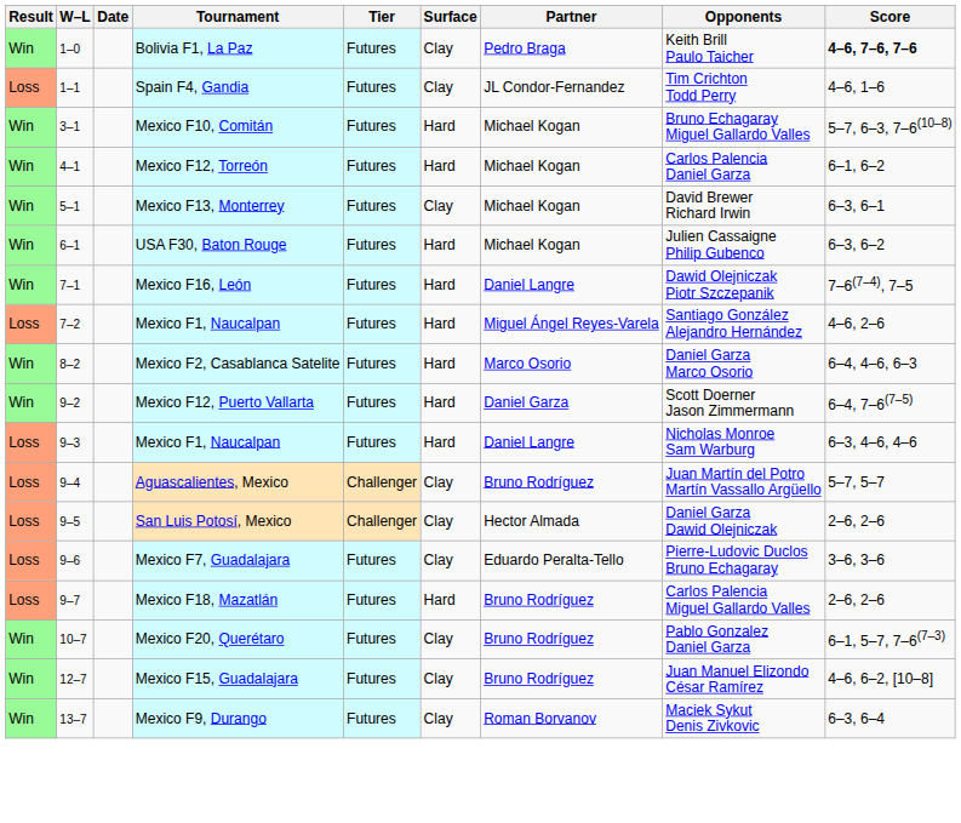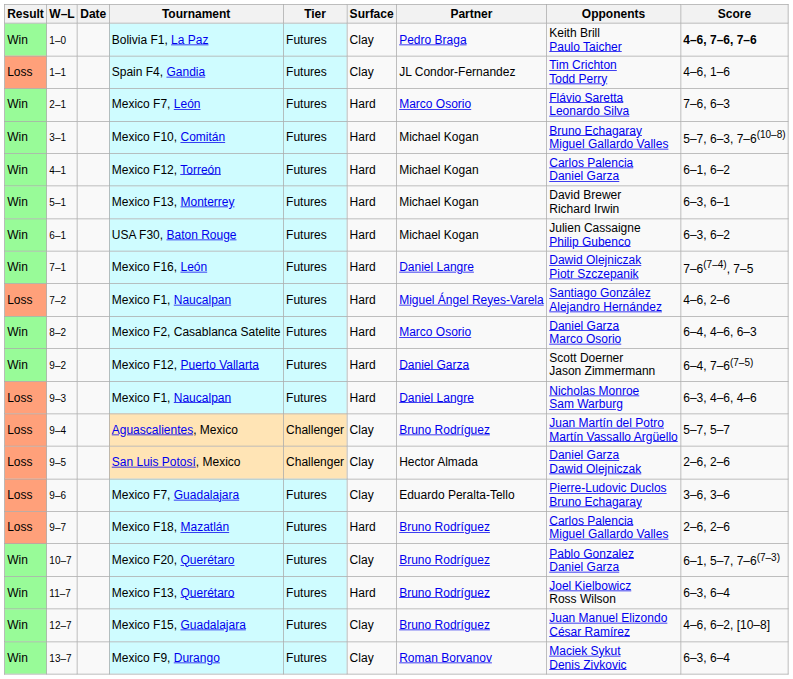 <table class="sortable wikitable">
 <tr>
 <th>Result</th>
 <th class="unsortable">W–L</th>
 <th>Date</th>
 <th>Tournament</th>
 <th>Tier</th>
 <th>Surface</th>
 <th>Partner</th>
 <th>Opponents</th>
 <th class="unsortable">Score</th>
 </tr>
 <tr>
 <td bgcolor=98FB98>Win</td>
 <td><small>1–0</small></td>
 <td></td>
 <td style="background:#cffcff;">Bolivia F1, <a href='#'>La Paz</a></td>
 <td style="background:#cffcff;">Futures</td>
 <td>Clay</td>
 <td> <a href='#'>Pedro Braga</a></td>
 <td> Keith Brill <br>  <a href='#'>Paulo Taicher</a></td>
 <td><strong>4–6, 7–6, 7–6</strong></td>
 </tr>
 <tr>
 <td bgcolor=FFA07A>Loss</td>
 <td><small>1–1</small></td>
 <td></td>
 <td style="background:#cffcff;">Spain F4, <a href='#'>Gandia</a></td>
 <td style="background:#cffcff;">Futures</td>
 <td>Clay</td>
 <td> JL Condor-Fernandez</td>
 <td> <a href='#'>Tim Crichton</a> <br>  <a href='#'>Todd Perry</a></td>
 <td>4–6, 1–6</td>
 </tr>
 <tr>
 <td bgcolor=98FB98>Win</td>
+<td><small>2–1</small></td>
+<td></td>
+<td style="background:#cffcff;">Mexico F7, <a href='#'>León</a></td>
+<td style="background:#cffcff;">Futures</td>
+<td>Hard</td>
+<td> <a href='#'>Marco Osorio</a></td>
+<td> <a href='#'>Flávio Saretta</a> <br>  <a href='#'>Leonardo Silva</a></td>
+<td>7–6, 6–3</td>
+</tr>
+<tr>
+<td bgcolor=98FB98>Win</td>
 <td><small>3–1</small></td>
 <td></td>
 <td style="background:#cffcff;">Mexico F10, <a href='#'>Comitán</a></td>
 <td style="background:#cffcff;">Futures</td>
 <td>Hard</td>
 <td> Michael Kogan</td>
 <td> <a href='#'>Bruno Echagaray</a> <br>  <a href='#'>Miguel Gallardo Valles</a></td>
 <td>5–7, 6–3, 7–6<sup>(10–8)</sup></td>
 </tr>
 <tr>
 <td bgcolor=98FB98>Win</td>
 <td><small>4–1</small></td>
 <td></td>
 <td style="background:#cffcff;">Mexico F12, <a href='#'>Torreón</a></td>
 <td style="background:#cffcff;">Futures</td>
 <td>Hard</td>
 <td> Michael Kogan</td>
 <td> <a href='#'>Carlos Palencia</a> <br>  <a href='#'>Daniel Garza</a></td>
 <td>6–1, 6–2</td>
 </tr>
 <tr>
 <td bgcolor=98FB98>Win</td>
 <td><small>5–1</small></td>
 <td></td>
 <td style="background:#cffcff;">Mexico F13, <a href='#'>Monterrey</a></td>
 <td style="background:#cffcff;">Futures</td>
-<td>Clay</td>
+<td>Hard</td>
 <td> Michael Kogan</td>
 <td> David Brewer <br>  Richard Irwin</td>
 <td>6–3, 6–1</td>
 </tr>
 <tr>
 <td bgcolor=98FB98>Win</td>
 <td><small>6–1</small></td>
 <td></td>
 <td style="background:#cffcff;">USA F30, <a href='#'>Baton Rouge</a></td>
 <td style="background:#cffcff;">Futures</td>
 <td>Hard</td>
 <td> Michael Kogan</td>
 <td> Julien Cassaigne <br>  <a href='#'>Philip Gubenco</a></td>
 <td>6–3, 6–2</td>
 </tr>
 <tr>
 <td bgcolor=98FB98>Win</td>
 <td><small>7–1</small></td>
 <td></td>
 <td style="background:#cffcff;">Mexico F16, <a href='#'>León</a></td>
 <td style="background:#cffcff;">Futures</td>
 <td>Hard</td>
 <td> <a href='#'>Daniel Langre</a></td>
 <td> <a href='#'>Dawid Olejniczak</a> <br>  <a href='#'>Piotr Szczepanik</a></td>
 <td>7–6<sup>(7–4)</sup>, 7–5</td>
 </tr>
 <tr>
 <td bgcolor=FFA07A>Loss</td>
 <td><small>7–2</small></td>
 <td></td>
 <td style="background:#cffcff;">Mexico F1, <a href='#'>Naucalpan</a></td>
 <td style="background:#cffcff;">Futures</td>
 <td>Hard</td>
 <td> <a href='#'>Miguel Ángel Reyes-Varela</a></td>
 <td> <a href='#'>Santiago González</a> <br>  <a href='#'>Alejandro Hernández</a></td>
 <td>4–6, 2–6</td>
 </tr>
 <tr>
 <td bgcolor=98FB98>Win</td>
 <td><small>8–2</small></td>
 <td></td>
 <td style="background:#cffcff;">Mexico F2, Casablanca Satelite</td>
 <td style="background:#cffcff;">Futures</td>
 <td>Hard</td>
 <td> <a href='#'>Marco Osorio</a></td>
 <td> <a href='#'>Daniel Garza</a> <br>  <a href='#'>Marco Osorio</a></td>
 <td>6–4, 4–6, 6–3</td>
 </tr>
 <tr>
 <td bgcolor=98FB98>Win</td>
 <td><small>9–2</small></td>
 <td></td>
 <td style="background:#cffcff;">Mexico F12, <a href='#'>Puerto Vallarta</a></td>
 <td style="background:#cffcff;">Futures</td>
 <td>Hard</td>
 <td> <a href='#'>Daniel Garza</a></td>
 <td> Scott Doerner <br>  Jason Zimmermann</td>
 <td>6–4, 7–6<sup>(7–5)</sup></td>
 </tr>
 <tr>
 <td bgcolor=FFA07A>Loss</td>
 <td><small>9–3</small></td>
 <td></td>
 <td style="background:#cffcff;">Mexico F1, <a href='#'>Naucalpan</a></td>
 <td style="background:#cffcff;">Futures</td>
 <td>Hard</td>
 <td> <a href='#'>Daniel Langre</a></td>
 <td> <a href='#'>Nicholas Monroe</a> <br>  <a href='#'>Sam Warburg</a></td>
 <td>6–3, 4–6, 4–6</td>
 </tr>
 <tr>
 <td bgcolor=FFA07A>Loss</td>
 <td><small>9–4</small></td>
 <td></td>
 <td style="background:moccasin;"><a href='#'>Aguascalientes</a>, Mexico</td>
 <td style="background:moccasin;">Challenger</td>
 <td>Clay</td>
 <td> <a href='#'>Bruno Rodríguez</a></td>
 <td> <a href='#'>Juan Martín del Potro</a> <br>  <a href='#'>Martín Vassallo Argüello</a></td>
 <td>5–7, 5–7</td>
 </tr>
 <tr>
 <td bgcolor=FFA07A>Loss</td>
 <td><small>9–5</small></td>
 <td></td>
 <td style="background:moccasin;"><a href='#'>San Luis Potosí</a>, Mexico</td>
 <td style="background:moccasin;">Challenger</td>
 <td>Clay</td>
 <td> Hector Almada</td>
 <td> <a href='#'>Daniel Garza</a> <br>  <a href='#'>Dawid Olejniczak</a></td>
 <td>2–6, 2–6</td>
 </tr>
 <tr>
 <td bgcolor=FFA07A>Loss</td>
 <td><small>9–6</small></td>
 <td></td>
 <td style="background:#cffcff;">Mexico F7, <a href='#'>Guadalajara</a></td>
 <td style="background:#cffcff;">Futures</td>
 <td>Clay</td>
 <td> Eduardo Peralta-Tello</td>
 <td> <a href='#'>Pierre-Ludovic Duclos</a> <br>  <a href='#'>Bruno Echagaray</a></td>
 <td>3–6, 3–6</td>
 </tr>
 <tr>
 <td bgcolor=FFA07A>Loss</td>
 <td><small>9–7</small></td>
 <td></td>
 <td style="background:#cffcff;">Mexico F18, <a href='#'>Mazatlán</a></td>
 <td style="background:#cffcff;">Futures</td>
 <td>Hard</td>
 <td> <a href='#'>Bruno Rodríguez</a></td>
 <td> <a href='#'>Carlos Palencia</a> <br>  <a href='#'>Miguel Gallardo Valles</a></td>
 <td>2–6, 2–6</td>
 </tr>
 <tr>
 <td bgcolor=98FB98>Win</td>
 <td><small>10–7</small></td>
 <td></td>
 <td style="background:#cffcff;">Mexico F20, <a href='#'>Querétaro</a></td>
 <td style="background:#cffcff;">Futures</td>
 <td>Clay</td>
 <td> <a href='#'>Bruno Rodríguez</a></td>
 <td> <a href='#'>Pablo Gonzalez</a> <br>  <a href='#'>Daniel Garza</a></td>
 <td>6–1, 5–7, 7–6<sup>(7–3)</sup></td>
 </tr>
 <tr>
 <td bgcolor=98FB98>Win</td>
+<td><small>11–7</small></td>
+<td></td>
+<td style="background:#cffcff;">Mexico F13, <a href='#'>Querétaro</a></td>
+<td style="background:#cffcff;">Futures</td>
+<td>Hard</td>
+<td> <a href='#'>Bruno Rodríguez</a></td>
+<td> <a href='#'>Joel Kielbowicz</a> <br>  Ross Wilson</td>
+<td>6–3, 6–4</td>
+</tr>
+<tr>
+<td bgcolor=98FB98>Win</td>
 <td><small>12–7</small></td>
 <td></td>
 <td style="background:#cffcff;">Mexico F15, <a href='#'>Guadalajara</a></td>
 <td style="background:#cffcff;">Futures</td>
 <td>Clay</td>
 <td> <a href='#'>Bruno Rodríguez</a></td>
 <td> <a href='#'>Juan Manuel Elizondo</a> <br>  <a href='#'>César Ramírez</a></td>
 <td>4–6, 6–2, [10–8]</td>
 </tr>
 <tr>
 <td bgcolor=98FB98>Win</td>
 <td><small>13–7</small></td>
 <td></td>
 <td style="background:#cffcff;">Mexico F9, <a href='#'>Durango</a></td>
 <td style="background:#cffcff;">Futures</td>
 <td>Clay</td>
 <td> <a href='#'>Roman Borvanov</a></td>
 <td> <a href='#'>Maciek Sykut</a> <br>  <a href='#'>Denis Zivkovic</a></td>
 <td>6–3, 6–4</td>
 </tr>
 </table>
